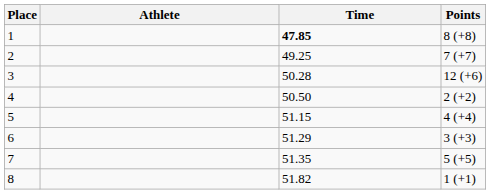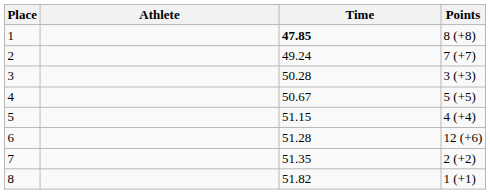 <table class="wikitable sortable">
 <tr>
 <th>Place</th>
 <th style="width:18em">Athlete</th>
 <th style="width:12em">Time</th>
 <th>Points</th>
 </tr>
 <tr>
 <td>1</td>
 <td></td>
 <td><strong>47.85</strong></td>
 <td>8 (+8)</td>
 </tr>
 <tr>
 <td>2</td>
 <td></td>
-<td>49.25</td>
+<td>49.24</td>
 <td>7 (+7)</td>
 </tr>
 <tr>
 <td>3</td>
 <td></td>
 <td>50.28</td>
-<td>12 (+6)</td>
+<td>3 (+3)</td>
 </tr>
 <tr>
 <td>4</td>
 <td></td>
-<td>50.50</td>
-<td>2 (+2)</td>
+<td>50.67</td>
+<td>5 (+5)</td>
 </tr>
 <tr>
 <td>5</td>
 <td></td>
 <td>51.15</td>
 <td>4 (+4)</td>
 </tr>
 <tr>
 <td>6</td>
 <td></td>
-<td>51.29</td>
-<td>3 (+3)</td>
+<td>51.28</td>
+<td>12 (+6)</td>
 </tr>
 <tr>
 <td>7</td>
 <td></td>
 <td>51.35</td>
-<td>5 (+5)</td>
+<td>2 (+2)</td>
 </tr>
 <tr>
 <td>8</td>
 <td></td>
 <td>51.82</td>
 <td>1 (+1)</td>
 </tr>
 </table>
